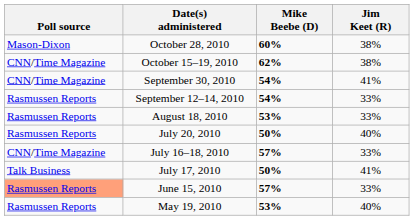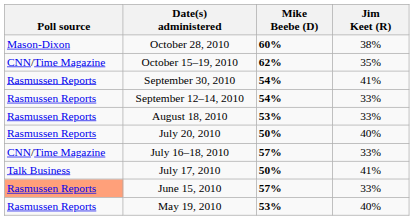 <table class="wikitable">
 <tr valign=bottom>
 <th style="width:160px;">Poll source</th>
 <th style="width:180px;">Date(s)<br>administered</th>
 <th style="width:100px;">Mike<br>Beebe (D)</th>
 <th style="width:100px;">Jim<br>Keet (R)</th>
 </tr>
 <tr>
 <td><a href='#'>Mason-Dixon</a></td>
 <td align=center>October 28, 2010</td>
 <td><strong>60%</strong></td>
 <td align=center>38%</td>
 </tr>
 <tr>
 <td><a href='#'>CNN</a>/<a href='#'>Time Magazine</a></td>
 <td align=center>October 15–19, 2010</td>
 <td><strong>62%</strong></td>
-<td align=center>38%</td>
+<td align=center>35%</td>
 </tr>
 <tr>
-<td><a href='#'>CNN</a>/<a href='#'>Time Magazine</a></td>
+<td><a href='#'>Rasmussen Reports</a></td>
 <td align=center>September 30, 2010</td>
 <td><strong>54%</strong></td>
 <td align=center>41%</td>
 </tr>
 <tr>
 <td><a href='#'>Rasmussen Reports</a></td>
 <td align=center>September 12–14, 2010</td>
 <td><strong>54%</strong></td>
 <td align=center>33%</td>
 </tr>
 <tr>
 <td><a href='#'>Rasmussen Reports</a></td>
 <td align=center>August 18, 2010</td>
 <td><strong>53%</strong></td>
 <td align=center>33%</td>
 </tr>
 <tr>
 <td><a href='#'>Rasmussen Reports</a></td>
 <td align=center>July 20, 2010</td>
 <td><strong>50%</strong></td>
 <td align=center>40%</td>
 </tr>
 <tr>
 <td><a href='#'>CNN</a>/<a href='#'>Time Magazine</a></td>
 <td align=center>July 16–18, 2010</td>
 <td><strong>57%</strong></td>
 <td align=center>33%</td>
 </tr>
 <tr>
 <td><a href='#'>Talk Business</a></td>
 <td align=center>July 17, 2010</td>
 <td><strong>50%</strong></td>
 <td align=center>41%</td>
 </tr>
 <tr>
 <td style="background: lightsalmon;"><a href='#'>Rasmussen Reports</a></td>
 <td align=center>June 15, 2010</td>
 <td><strong>57%</strong></td>
 <td align=center>33%</td>
 </tr>
 <tr>
 <td><a href='#'>Rasmussen Reports</a></td>
 <td align=center>May 19, 2010</td>
 <td><strong>53%</strong></td>
 <td align=center>40%</td>
 </tr>
 </table>
